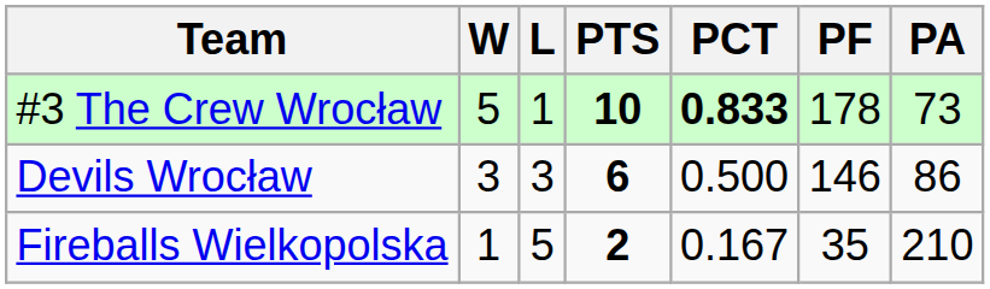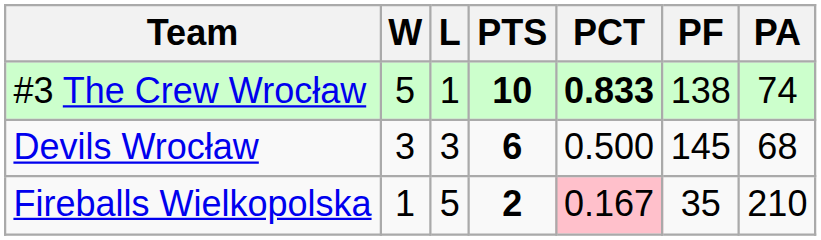 <table class="wikitable" border="1">
 <tr style="background:#efefef;">
 <th>Team</th>
 <th>W</th>
 <th>L</th>
 <th>PTS</th>
 <th>PCT</th>
 <th>PF</th>
 <th>PA</th>
 </tr>
 <tr style="text-align:center; background:#cfc;">
 <td align="left">#3 <a href='#'>The Crew Wrocław</a></td>
 <td>5</td>
 <td>1</td>
 <td><strong>10</strong></td>
 <td><strong>0.833</strong></td>
-<td>178</td>
-<td>73</td>
+<td>138</td>
+<td>74</td>
 </tr>
 <tr style="text-align:center;">
 <td align="left"><a href='#'>Devils Wrocław</a></td>
 <td>3</td>
 <td>3</td>
 <td><strong>6</strong></td>
 <td>0.500</td>
-<td>146</td>
-<td>86</td>
+<td>145</td>
+<td>68</td>
 </tr>
 <tr style="text-align:center;">
 <td align="left"><a href='#'>Fireballs Wielkopolska</a></td>
 <td>1</td>
 <td>5</td>
 <td><strong>2</strong></td>
-<td>0.167</td>
+<td style="background: pink;">0.167</td>
 <td>35</td>
 <td>210</td>
 </tr>
 </table>
